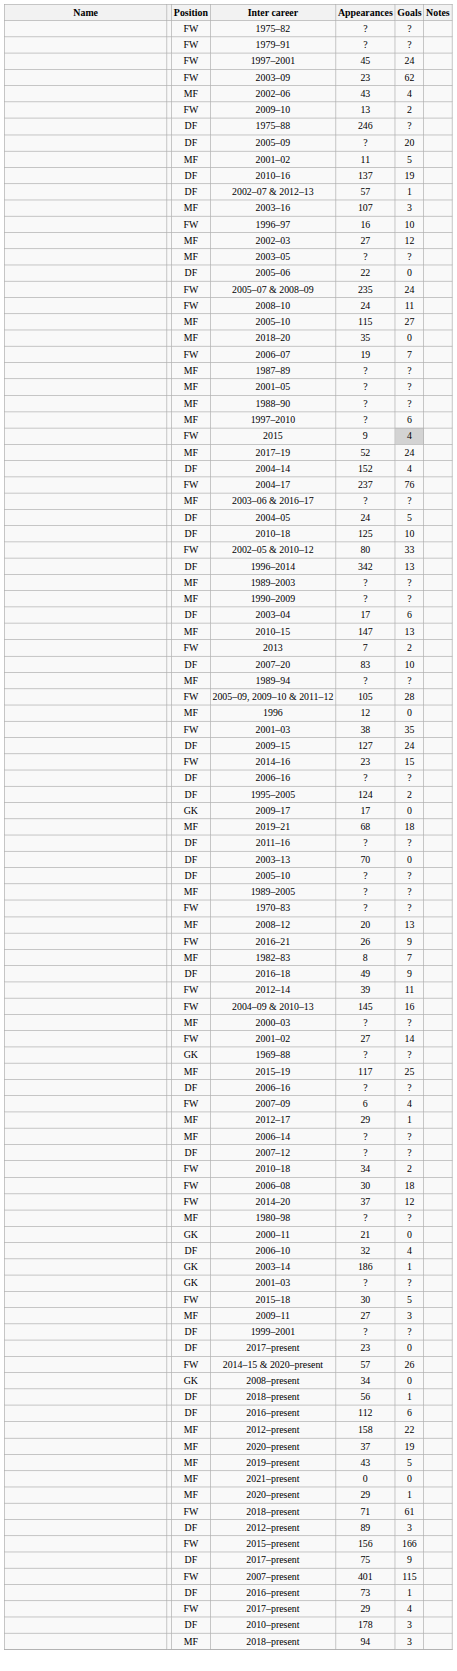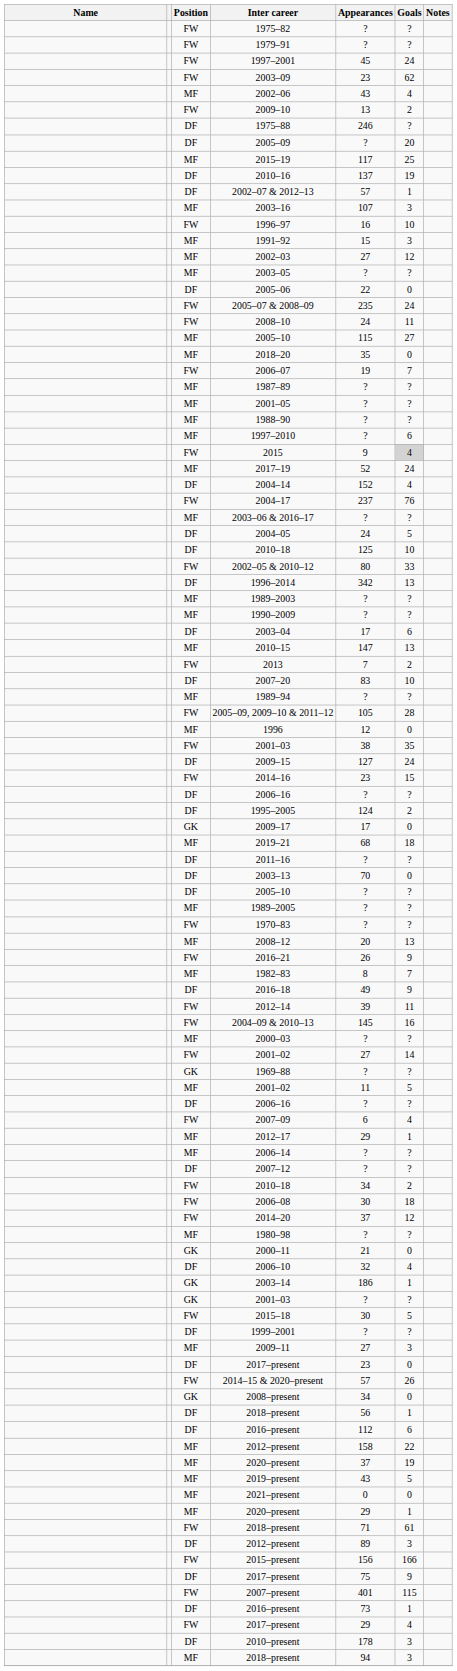 <table class="wikitable sortable" style="font-size: 95%; text-align: center;">
 <tr>
 <th style="width:16em">Name</th>
 <th></th>
 <th>Position</th>
 <th>Inter career</th>
 <th>Appearances</th>
 <th>Goals</th>
 <th>Notes</th>
 </tr>
 <tr>
 <td align="left"></td>
 <td align="left"></td>
 <td>FW</td>
 <td>1975–82</td>
 <td>?</td>
 <td>?</td>
 <td></td>
 </tr>
 <tr>
 <td align="left"></td>
 <td align="left"></td>
 <td>FW</td>
 <td>1979–91</td>
 <td>?</td>
 <td>?</td>
 <td></td>
 </tr>
 <tr>
 <td align="left"></td>
 <td align="left"></td>
 <td>FW</td>
 <td>1997–2001</td>
 <td>45</td>
 <td>24</td>
 <td></td>
 </tr>
 <tr>
 <td align="left"></td>
 <td align="left"></td>
 <td>FW</td>
 <td>2003–09</td>
 <td>23</td>
 <td>62</td>
 <td></td>
 </tr>
 <tr>
 <td align="left"></td>
 <td align="left"></td>
 <td>MF</td>
 <td>2002–06</td>
 <td>43</td>
 <td>4</td>
 <td></td>
 </tr>
 <tr>
 <td align="left"></td>
 <td align="left"></td>
 <td>FW</td>
 <td>2009–10</td>
 <td>13</td>
 <td>2</td>
 <td></td>
 </tr>
 <tr>
 <td align="left"></td>
 <td align="left"></td>
 <td>DF</td>
 <td>1975–88</td>
 <td>246</td>
 <td>?</td>
 <td></td>
 </tr>
 <tr>
 <td align="left"></td>
 <td align="left"></td>
 <td>DF</td>
 <td>2005–09</td>
 <td>?</td>
 <td>20</td>
 <td></td>
 </tr>
 <tr>
 <td align="left"></td>
 <td align="left"></td>
 <td>MF</td>
-<td>2001–02</td>
-<td>11</td>
-<td>5</td>
+<td>2015–19</td>
+<td>117</td>
+<td>25</td>
 <td></td>
 </tr>
 <tr>
 <td align="left"></td>
 <td align="left"></td>
 <td>DF</td>
 <td>2010–16</td>
 <td>137</td>
 <td>19</td>
 <td></td>
 </tr>
 <tr>
 <td align="left"></td>
 <td align="left"></td>
 <td>DF</td>
 <td>2002–07 & 2012–13</td>
 <td>57</td>
 <td>1</td>
 <td></td>
 </tr>
 <tr>
 <td align="left"></td>
 <td align="left"></td>
 <td>MF</td>
 <td>2003–16</td>
 <td>107</td>
 <td>3</td>
 <td></td>
 </tr>
 <tr>
 <td align="left"></td>
 <td align="left"></td>
 <td>FW</td>
 <td>1996–97</td>
 <td>16</td>
 <td>10</td>
+<td></td>
+</tr>
+<tr>
+<td align="left"></td>
+<td align="left"></td>
+<td>MF</td>
+<td>1991–92</td>
+<td>15</td>
+<td>3</td>
 <td></td>
 </tr>
 <tr>
 <td align="left"></td>
 <td align="left"></td>
 <td>MF</td>
 <td>2002–03</td>
 <td>27</td>
 <td>12</td>
 <td></td>
 </tr>
 <tr>
 <td align="left"></td>
 <td align="left"></td>
 <td>MF</td>
 <td>2003–05</td>
 <td>?</td>
 <td>?</td>
 <td></td>
 </tr>
 <tr>
 <td align="left"></td>
 <td align="left"></td>
 <td>DF</td>
 <td>2005–06</td>
 <td>22</td>
 <td>0</td>
 <td></td>
 </tr>
 <tr>
 <td align="left"></td>
 <td align="left"></td>
 <td>FW</td>
 <td>2005–07 & 2008–09</td>
 <td>235</td>
 <td>24</td>
 <td></td>
 </tr>
 <tr>
 <td align="left"></td>
 <td align="left"></td>
 <td>FW</td>
 <td>2008–10</td>
 <td>24</td>
 <td>11</td>
 <td></td>
 </tr>
 <tr>
 <td align="left"></td>
 <td align="left"></td>
 <td>MF</td>
 <td>2005–10</td>
 <td>115</td>
 <td>27</td>
 <td></td>
 </tr>
 <tr>
 <td align="left"></td>
 <td align="left"></td>
 <td>MF</td>
 <td>2018–20</td>
 <td>35</td>
 <td>0</td>
 <td></td>
 </tr>
 <tr>
 <td align="left"></td>
 <td align="left"></td>
 <td>FW</td>
 <td>2006–07</td>
 <td>19</td>
 <td>7</td>
 <td></td>
 </tr>
 <tr>
 <td align="left"></td>
 <td align="left"></td>
 <td>MF</td>
 <td>1987–89</td>
 <td>?</td>
 <td>?</td>
 <td></td>
 </tr>
 <tr>
 <td align="left"></td>
 <td align="left"></td>
 <td>MF</td>
 <td>2001–05</td>
 <td>?</td>
 <td>?</td>
 <td></td>
 </tr>
 <tr>
 <td align="left"></td>
 <td align="left"></td>
 <td>MF</td>
 <td>1988–90</td>
 <td>?</td>
 <td>?</td>
 <td></td>
 </tr>
 <tr>
 <td align="left"></td>
 <td align="left"></td>
 <td>MF</td>
 <td>1997–2010</td>
 <td>?</td>
 <td>6</td>
 <td></td>
 </tr>
 <tr>
 <td align="left"></td>
 <td align="left"></td>
 <td>FW</td>
 <td>2015</td>
 <td>9</td>
 <td style="background: lightgrey;">4</td>
 <td></td>
 </tr>
 <tr>
 <td align="left"></td>
 <td align="left"></td>
 <td>MF</td>
 <td>2017–19</td>
 <td>52</td>
 <td>24</td>
 <td></td>
 </tr>
 <tr>
 <td align="left"></td>
 <td align="left"></td>
 <td>DF</td>
 <td>2004–14</td>
 <td>152</td>
 <td>4</td>
 <td></td>
 </tr>
 <tr>
 <td align="left"></td>
 <td align="left"></td>
 <td>FW</td>
 <td>2004–17</td>
 <td>237</td>
 <td>76</td>
 <td></td>
 </tr>
 <tr>
 <td align="left"></td>
 <td align="left"></td>
 <td>MF</td>
 <td>2003–06 & 2016–17</td>
 <td>?</td>
 <td>?</td>
 <td></td>
 </tr>
 <tr>
 <td align="left"></td>
 <td align="left"></td>
 <td>DF</td>
 <td>2004–05</td>
 <td>24</td>
 <td>5</td>
 <td></td>
 </tr>
 <tr>
 <td align="left"></td>
 <td align="left"></td>
 <td>DF</td>
 <td>2010–18</td>
 <td>125</td>
 <td>10</td>
 <td></td>
 </tr>
 <tr>
 <td align="left"></td>
 <td align="left"></td>
 <td>FW</td>
 <td>2002–05 & 2010–12</td>
 <td>80</td>
 <td>33</td>
 <td></td>
 </tr>
 <tr>
 <td align="left"></td>
 <td align="left"></td>
 <td>DF</td>
 <td>1996–2014</td>
 <td>342</td>
 <td>13</td>
 <td></td>
 </tr>
 <tr>
 <td align="left"></td>
 <td align="left"></td>
 <td>MF</td>
 <td>1989–2003</td>
 <td>?</td>
 <td>?</td>
 <td></td>
 </tr>
 <tr>
 <td align="left"></td>
 <td align="left"></td>
 <td>MF</td>
 <td>1990–2009</td>
 <td>?</td>
 <td>?</td>
 <td></td>
 </tr>
 <tr>
 <td align="left"></td>
 <td align="left"></td>
 <td>DF</td>
 <td>2003–04</td>
 <td>17</td>
 <td>6</td>
 <td></td>
 </tr>
 <tr>
 <td align="left"></td>
 <td align="left"></td>
 <td>MF</td>
 <td>2010–15</td>
 <td>147</td>
 <td>13</td>
 <td></td>
 </tr>
 <tr>
 <td align="left"></td>
 <td align="left"></td>
 <td>FW</td>
 <td>2013</td>
 <td>7</td>
 <td>2</td>
 <td></td>
 </tr>
 <tr>
 <td align="left"></td>
 <td align="left"></td>
 <td>DF</td>
 <td>2007–20</td>
 <td>83</td>
 <td>10</td>
 <td></td>
 </tr>
 <tr>
 <td align="left"></td>
 <td align="left"></td>
 <td>MF</td>
 <td>1989–94</td>
 <td>?</td>
 <td>?</td>
 <td></td>
 </tr>
 <tr>
 <td align="left"></td>
 <td align="left"></td>
 <td>FW</td>
 <td>2005–09, 2009–10 & 2011–12</td>
 <td>105</td>
 <td>28</td>
 <td></td>
 </tr>
 <tr>
 <td align="left"></td>
 <td align="left"></td>
 <td>MF</td>
 <td>1996</td>
 <td>12</td>
 <td>0</td>
 <td></td>
 </tr>
 <tr>
 <td align="left"></td>
 <td align="left"></td>
 <td>FW</td>
 <td>2001–03</td>
 <td>38</td>
 <td>35</td>
 <td></td>
 </tr>
 <tr>
 <td align="left"></td>
 <td align="left"></td>
 <td>DF</td>
 <td>2009–15</td>
 <td>127</td>
 <td>24</td>
 <td></td>
 </tr>
 <tr>
 <td align="left"></td>
 <td align="left"></td>
 <td>FW</td>
 <td>2014–16</td>
 <td>23</td>
 <td>15</td>
 <td></td>
 </tr>
 <tr>
 <td align="left"></td>
 <td align="left"></td>
 <td>DF</td>
 <td>2006–16</td>
 <td>?</td>
 <td>?</td>
 <td></td>
 </tr>
 <tr>
 <td align="left"></td>
 <td align="left"></td>
 <td>DF</td>
 <td>1995–2005</td>
 <td>124</td>
 <td>2</td>
 <td></td>
 </tr>
 <tr>
 <td align="left"></td>
 <td align="left"></td>
 <td>GK</td>
 <td>2009–17</td>
 <td>17</td>
 <td>0</td>
 <td></td>
 </tr>
 <tr>
 <td align="left"></td>
 <td align="left"></td>
 <td>MF</td>
 <td>2019–21</td>
 <td>68</td>
 <td>18</td>
 <td></td>
 </tr>
 <tr>
 <td align="left"></td>
 <td align="left"></td>
 <td>DF</td>
 <td>2011–16</td>
 <td>?</td>
 <td>?</td>
 <td></td>
 </tr>
 <tr>
 <td align="left"></td>
 <td align="left"></td>
 <td>DF</td>
 <td>2003–13</td>
 <td>70</td>
 <td>0</td>
 <td></td>
 </tr>
 <tr>
 <td align="left"></td>
 <td align="left"></td>
 <td>DF</td>
 <td>2005–10</td>
 <td>?</td>
 <td>?</td>
 <td></td>
 </tr>
 <tr>
 <td align="left"></td>
 <td align="left"></td>
 <td>MF</td>
 <td>1989–2005</td>
 <td>?</td>
 <td>?</td>
 <td></td>
 </tr>
 <tr>
 <td align="left"></td>
 <td align="left"></td>
 <td>FW</td>
 <td>1970–83</td>
 <td>?</td>
 <td>?</td>
 <td></td>
 </tr>
 <tr>
 <td align="left"></td>
 <td align="left"></td>
 <td>MF</td>
 <td>2008–12</td>
 <td>20</td>
 <td>13</td>
 <td></td>
 </tr>
 <tr>
 <td align="left"></td>
 <td align="left"></td>
 <td>FW</td>
 <td>2016–21</td>
 <td>26</td>
 <td>9</td>
 <td></td>
 </tr>
 <tr>
 <td align="left"></td>
 <td align="left"></td>
 <td>MF</td>
 <td>1982–83</td>
 <td>8</td>
 <td>7</td>
 <td></td>
 </tr>
 <tr>
 <td align="left"></td>
 <td align="left"></td>
 <td>DF</td>
 <td>2016–18</td>
 <td>49</td>
 <td>9</td>
 <td></td>
 </tr>
 <tr>
 <td align="left"></td>
 <td align="left"></td>
 <td>FW</td>
 <td>2012–14</td>
 <td>39</td>
 <td>11</td>
 <td></td>
 </tr>
 <tr>
 <td align="left"></td>
 <td align="left"></td>
 <td>FW</td>
 <td>2004–09 & 2010–13</td>
 <td>145</td>
 <td>16</td>
 <td></td>
 </tr>
 <tr>
 <td align="left"></td>
 <td align="left"></td>
 <td>MF</td>
 <td>2000–03</td>
 <td>?</td>
 <td>?</td>
 <td></td>
 </tr>
 <tr>
 <td align="left"></td>
 <td align="left"></td>
 <td>FW</td>
 <td>2001–02</td>
 <td>27</td>
 <td>14</td>
 <td></td>
 </tr>
 <tr>
 <td align="left"></td>
 <td align="left"></td>
 <td>GK</td>
 <td>1969–88</td>
 <td>?</td>
 <td>?</td>
 <td></td>
 </tr>
 <tr>
 <td align="left"></td>
 <td align="left"></td>
 <td>MF</td>
-<td>2015–19</td>
-<td>117</td>
-<td>25</td>
+<td>2001–02</td>
+<td>11</td>
+<td>5</td>
 <td></td>
 </tr>
 <tr>
 <td align="left"></td>
 <td align="left"></td>
 <td>DF</td>
 <td>2006–16</td>
 <td>?</td>
 <td>?</td>
 <td></td>
 </tr>
 <tr>
 <td align="left"></td>
 <td align="left"></td>
 <td>FW</td>
 <td>2007–09</td>
 <td>6</td>
 <td>4</td>
 <td></td>
 </tr>
 <tr>
 <td align="left"></td>
 <td align="left"></td>
 <td>MF</td>
 <td>2012–17</td>
 <td>29</td>
 <td>1</td>
 <td></td>
 </tr>
 <tr>
 <td align="left"></td>
 <td align="left"></td>
 <td>MF</td>
 <td>2006–14</td>
 <td>?</td>
 <td>?</td>
 <td></td>
 </tr>
 <tr>
 <td align="left"></td>
 <td align="left"></td>
 <td>DF</td>
 <td>2007–12</td>
 <td>?</td>
 <td>?</td>
 <td></td>
 </tr>
 <tr>
 <td align="left"></td>
 <td align="left"></td>
 <td>FW</td>
 <td>2010–18</td>
 <td>34</td>
 <td>2</td>
 <td></td>
 </tr>
 <tr>
 <td align="left"></td>
 <td align="left"></td>
 <td>FW</td>
 <td>2006–08</td>
 <td>30</td>
 <td>18</td>
 <td></td>
 </tr>
 <tr>
 <td align="left"></td>
 <td align="left"></td>
 <td>FW</td>
 <td>2014–20</td>
 <td>37</td>
 <td>12</td>
 <td></td>
 </tr>
 <tr>
 <td align="left"></td>
 <td align="left"></td>
 <td>MF</td>
 <td>1980–98</td>
 <td>?</td>
 <td>?</td>
 <td></td>
 </tr>
 <tr>
 <td align="left"></td>
 <td align="left"></td>
 <td>GK</td>
 <td>2000–11</td>
 <td>21</td>
 <td>0</td>
 <td></td>
 </tr>
 <tr>
 <td align="left"></td>
 <td align="left"></td>
 <td>DF</td>
 <td>2006–10</td>
 <td>32</td>
 <td>4</td>
 <td></td>
 </tr>
 <tr>
 <td align="left"></td>
 <td align="left"></td>
 <td>GK</td>
 <td>2003–14</td>
 <td>186</td>
 <td>1</td>
 <td></td>
 </tr>
 <tr>
 <td align="left"></td>
 <td align="left"></td>
 <td>GK</td>
 <td>2001–03</td>
 <td>?</td>
 <td>?</td>
 <td></td>
 </tr>
 <tr>
 <td align="left"></td>
 <td align="left"></td>
 <td>FW</td>
 <td>2015–18</td>
 <td>30</td>
 <td>5</td>
 <td></td>
 </tr>
 <tr>
 <td align="left"></td>
 <td align="left"></td>
-<td>MF</td>
-<td>2009–11</td>
-<td>27</td>
-<td>3</td>
+<td>DF</td>
+<td>1999–2001</td>
+<td>?</td>
+<td>?</td>
 <td></td>
 </tr>
 <tr>
 <td align="left"></td>
 <td align="left"></td>
-<td>DF</td>
-<td>1999–2001</td>
-<td>?</td>
-<td>?</td>
+<td>MF</td>
+<td>2009–11</td>
+<td>27</td>
+<td>3</td>
 <td></td>
 </tr>
 <tr>
 <td align="left"><strong></strong></td>
 <td align="left"></td>
 <td>DF</td>
 <td>2017–present</td>
 <td>23</td>
 <td>0</td>
 <td></td>
 </tr>
 <tr>
 <td align="left"><strong></strong></td>
 <td align="left"></td>
 <td>FW</td>
 <td>2014–15 & 2020–present</td>
 <td>57</td>
 <td>26</td>
 <td></td>
 </tr>
 <tr>
 <td align="left"><strong></strong></td>
 <td align="left"></td>
 <td>GK</td>
 <td>2008–present</td>
 <td>34</td>
 <td>0</td>
 <td></td>
 </tr>
 <tr>
 <td align="left"><strong></strong></td>
 <td align="left"></td>
 <td>DF</td>
 <td>2018–present</td>
 <td>56</td>
 <td>1</td>
 <td></td>
 </tr>
 <tr>
 <td align="left"><strong></strong></td>
 <td align="left"></td>
 <td>DF</td>
 <td>2016–present</td>
 <td>112</td>
 <td>6</td>
 <td></td>
 </tr>
 <tr>
 <td align="left"><strong></strong></td>
 <td align="left"></td>
 <td>MF</td>
 <td>2012–present</td>
 <td>158</td>
 <td>22</td>
 <td></td>
 </tr>
 <tr>
 <td align="left"><strong></strong></td>
 <td align="left"></td>
 <td>MF</td>
 <td>2020–present</td>
 <td>37</td>
 <td>19</td>
 <td></td>
 </tr>
 <tr>
 <td align="left"><strong></strong></td>
 <td align="left"></td>
 <td>MF</td>
 <td>2019–present</td>
 <td>43</td>
 <td>5</td>
 <td></td>
 </tr>
 <tr>
 <td align="left"><strong></strong></td>
 <td align="left"></td>
 <td>MF</td>
 <td>2021–present</td>
 <td>0</td>
 <td>0</td>
 <td></td>
 </tr>
 <tr>
 <td align="left"><strong></strong></td>
 <td align="left"></td>
 <td>MF</td>
 <td>2020–present</td>
 <td>29</td>
 <td>1</td>
 <td></td>
 </tr>
 <tr>
 <td align="left"><strong></strong></td>
 <td align="left"></td>
 <td>FW</td>
 <td>2018–present</td>
 <td>71</td>
 <td>61</td>
 <td></td>
 </tr>
 <tr>
 <td align="left"><strong></strong></td>
 <td align="left"></td>
 <td>DF</td>
 <td>2012–present</td>
 <td>89</td>
 <td>3</td>
 <td></td>
 </tr>
 <tr>
 <td align="left"><strong></strong></td>
 <td align="left"></td>
 <td>FW</td>
 <td>2015–present</td>
 <td>156</td>
 <td>166</td>
 <td></td>
 </tr>
 <tr>
 <td align="left"><strong></strong></td>
 <td align="left"></td>
 <td>DF</td>
 <td>2017–present</td>
 <td>75</td>
 <td>9</td>
 <td></td>
 </tr>
 <tr>
 <td align="left"><strong></strong></td>
 <td align="left"></td>
 <td>FW</td>
 <td>2007–present</td>
 <td>401</td>
 <td>115</td>
 <td></td>
 </tr>
 <tr>
 <td align="left"><strong></strong></td>
 <td align="left"></td>
 <td>DF</td>
 <td>2016–present</td>
 <td>73</td>
 <td>1</td>
 <td></td>
 </tr>
 <tr>
 <td align="left"><strong></strong></td>
 <td align="left"></td>
 <td>FW</td>
 <td>2017–present</td>
 <td>29</td>
 <td>4</td>
 <td></td>
 </tr>
 <tr>
 <td align="left"><strong></strong></td>
 <td align="left"></td>
 <td>DF</td>
 <td>2010–present</td>
 <td>178</td>
 <td>3</td>
 <td></td>
 </tr>
 <tr>
 <td align="left"><strong></strong></td>
 <td align="left"></td>
 <td>MF</td>
 <td>2018–present</td>
 <td>94</td>
 <td>3</td>
 <td></td>
 </tr>
 <tr>
 </tr>
 </table>
